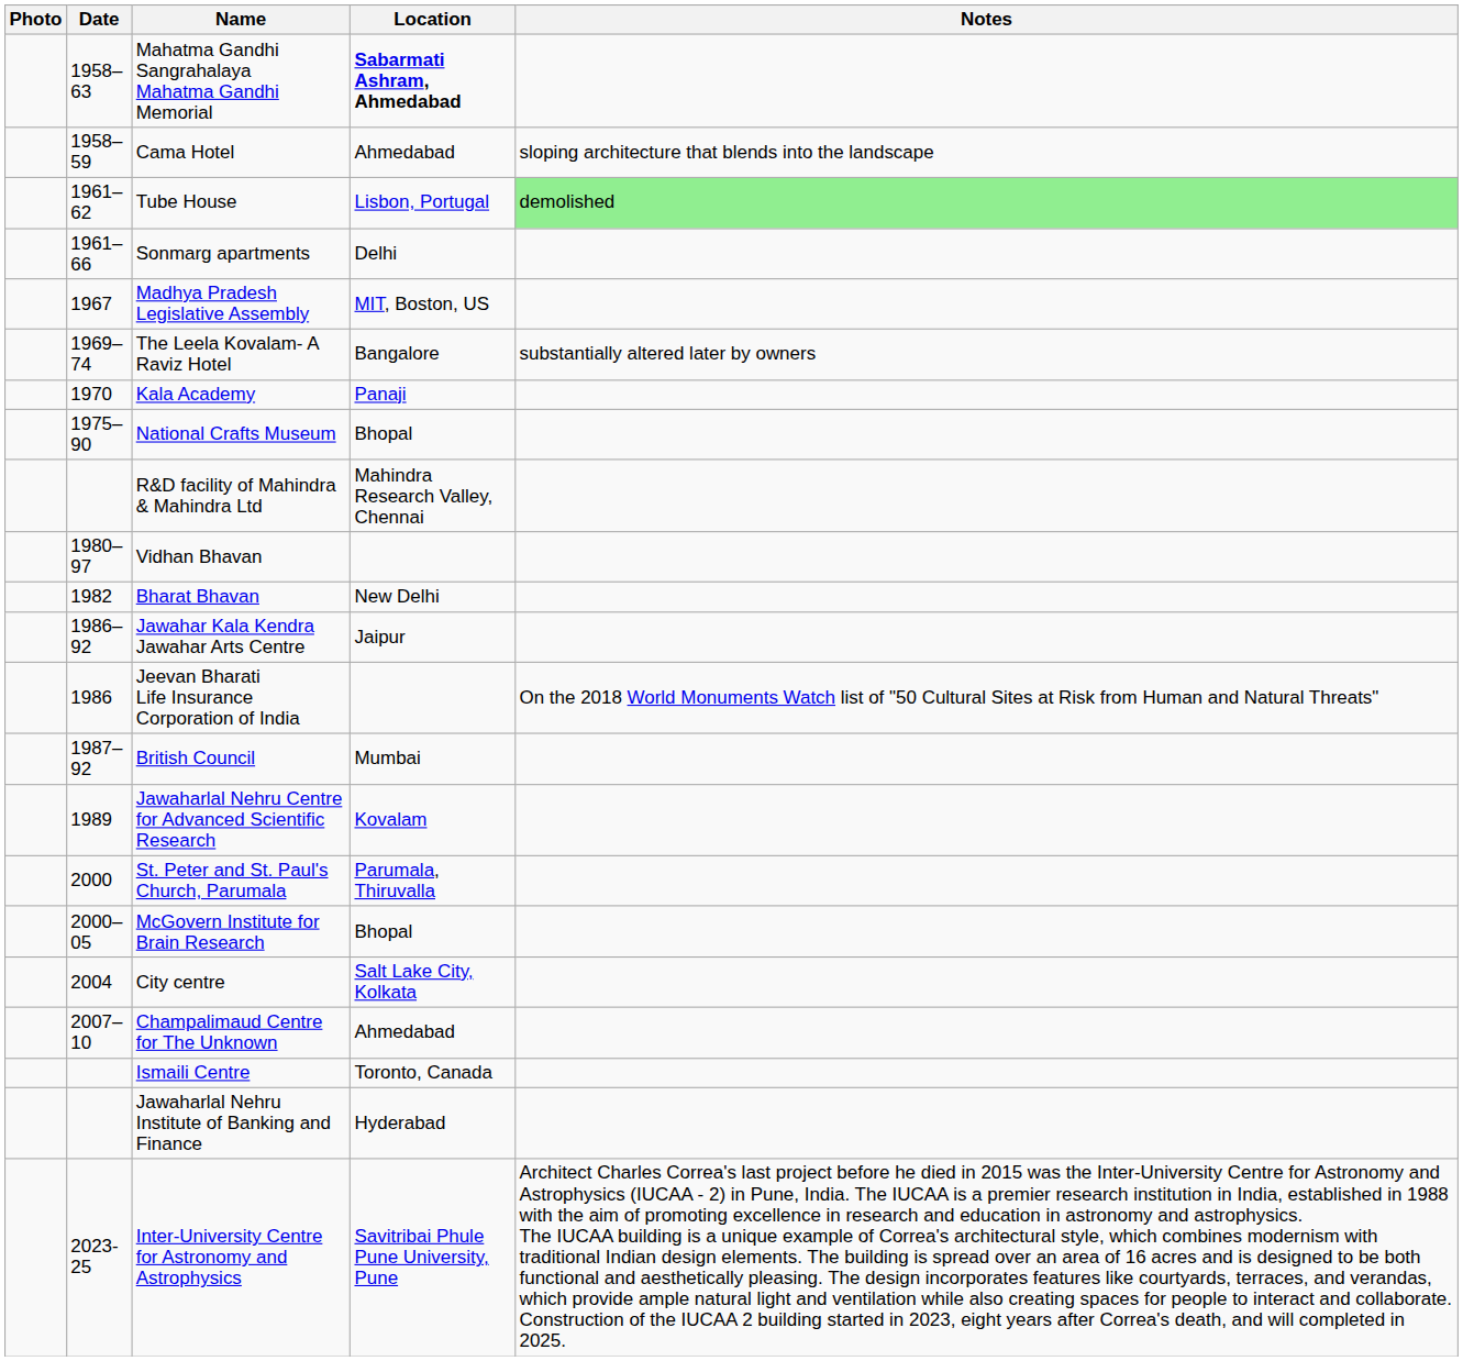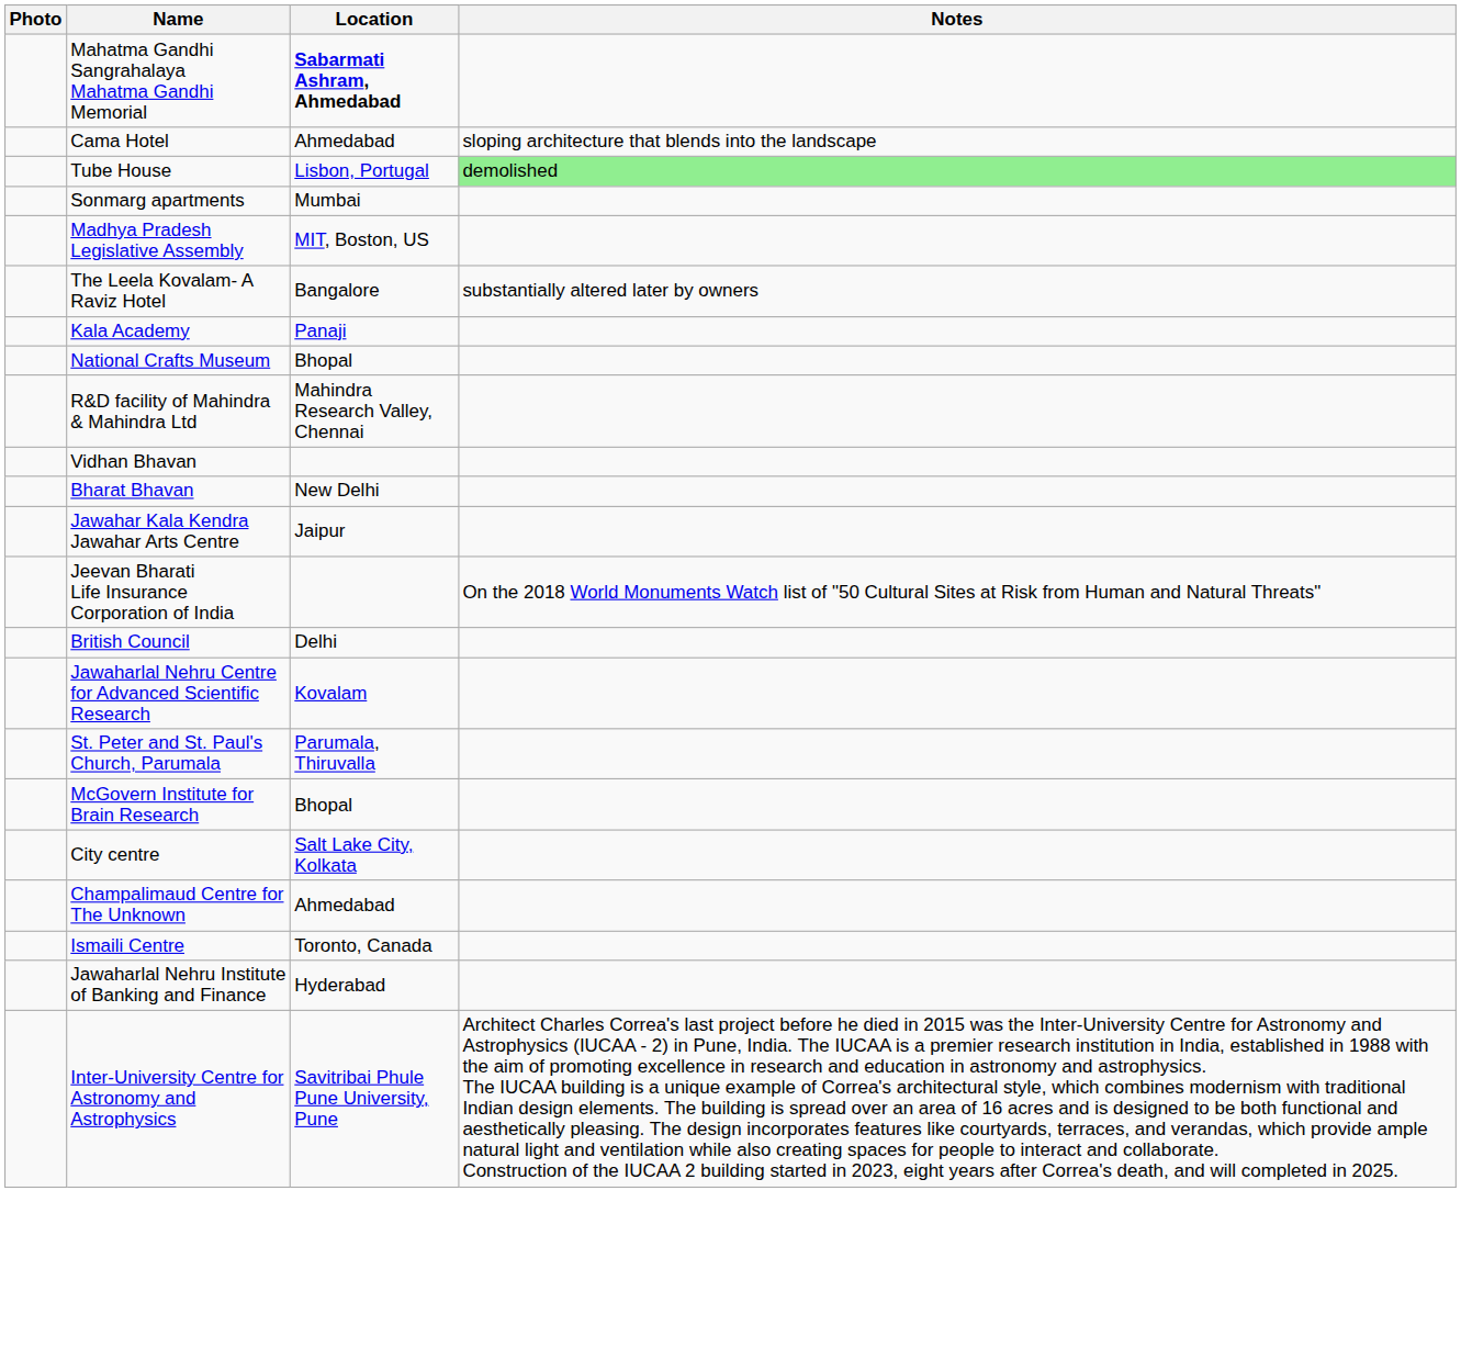 <table class="wikitable">
 <tr>
 <th>Photo</th>
-<th>Date</th>
 <th>Name</th>
 <th>Location</th>
 <th>Notes</th>
 </tr>
 <tr>
 <td></td>
-<td>1958–63</td>
 <td>Mahatma Gandhi Sangrahalaya<br><a href='#'>Mahatma Gandhi</a> Memorial</td>
 <td><strong><a href='#'>Sabarmati Ashram</a>, Ahmedabad</strong></td>
 <td></td>
 </tr>
 <tr>
 <td></td>
-<td>1958–59</td>
 <td>Cama Hotel</td>
 <td>Ahmedabad</td>
 <td>sloping architecture that blends into the landscape</td>
 </tr>
 <tr>
 <td></td>
-<td>1961–62</td>
 <td>Tube House</td>
 <td><a href='#'>Lisbon, Portugal</a></td>
 <td style="background: lightgreen;">demolished</td>
 </tr>
 <tr>
 <td></td>
-<td>1961–66</td>
 <td>Sonmarg apartments</td>
-<td>Delhi</td>
+<td>Mumbai</td>
 <td></td>
 </tr>
 <tr>
 <td></td>
-<td>1967</td>
 <td><a href='#'>Madhya Pradesh Legislative Assembly</a></td>
 <td><a href='#'>MIT</a>, Boston, US</td>
 <td></td>
 </tr>
 <tr>
 <td></td>
-<td>1969–74</td>
 <td>The Leela Kovalam- A Raviz Hotel</td>
 <td>Bangalore</td>
 <td>substantially altered later by owners</td>
 </tr>
 <tr>
 <td></td>
-<td>1970</td>
 <td><a href='#'>Kala Academy</a></td>
 <td><a href='#'>Panaji</a></td>
 <td></td>
 </tr>
 <tr>
 <td></td>
-<td>1975–90</td>
 <td><a href='#'>National Crafts Museum</a></td>
 <td>Bhopal</td>
 <td></td>
 </tr>
 <tr>
-<td></td>
 <td></td>
 <td>R&D facility of Mahindra & Mahindra Ltd</td>
 <td>Mahindra Research Valley, Chennai</td>
 <td></td>
 </tr>
 <tr>
 <td></td>
-<td>1980–97</td>
 <td>Vidhan Bhavan</td>
 <td></td>
 <td></td>
 </tr>
 <tr>
 <td></td>
-<td>1982</td>
 <td><a href='#'>Bharat Bhavan</a></td>
 <td>New Delhi</td>
 <td></td>
 </tr>
 <tr>
 <td></td>
-<td>1986–92</td>
 <td><a href='#'>Jawahar Kala Kendra</a><br>Jawahar Arts Centre<br></td>
 <td>Jaipur</td>
 <td></td>
 </tr>
 <tr>
 <td></td>
-<td>1986</td>
 <td>Jeevan Bharati<br>Life Insurance Corporation of India</td>
 <td></td>
 <td>On the 2018 <a href='#'>World Monuments Watch</a> list of "50 Cultural Sites at Risk from Human and Natural Threats"</td>
 </tr>
 <tr>
 <td></td>
-<td>1987–92</td>
 <td><a href='#'>British Council</a></td>
-<td>Mumbai</td>
+<td>Delhi</td>
 <td></td>
 </tr>
 <tr>
 <td></td>
-<td>1989</td>
 <td><a href='#'>Jawaharlal Nehru Centre for Advanced Scientific Research</a></td>
 <td><a href='#'>Kovalam</a></td>
 <td></td>
 </tr>
 <tr>
 <td></td>
-<td>2000</td>
 <td><a href='#'>St. Peter and St. Paul's Church, Parumala</a></td>
 <td><a href='#'>Parumala</a>, <a href='#'>Thiruvalla</a></td>
 <td></td>
 </tr>
 <tr>
 <td></td>
-<td>2000–05</td>
 <td><a href='#'>McGovern Institute for Brain Research</a></td>
 <td>Bhopal</td>
 <td></td>
 </tr>
 <tr>
 <td></td>
-<td>2004</td>
 <td>City centre</td>
 <td><a href='#'>Salt Lake City, Kolkata</a></td>
 <td></td>
 </tr>
 <tr>
 <td></td>
-<td>2007–10</td>
 <td><a href='#'>Champalimaud Centre for The Unknown</a></td>
 <td>Ahmedabad</td>
 <td></td>
 </tr>
 <tr>
-<td></td>
 <td></td>
 <td><a href='#'>Ismaili Centre</a></td>
 <td>Toronto, Canada</td>
 <td></td>
 </tr>
 <tr>
 <td></td>
-<td></td>
 <td>Jawaharlal Nehru Institute of Banking and Finance</td>
 <td>Hyderabad</td>
 <td></td>
 </tr>
 <tr>
 <td></td>
-<td>2023-25</td>
 <td><a href='#'>Inter-University Centre for Astronomy and Astrophysics</a></td>
 <td><a href='#'>Savitribai Phule Pune University, Pune</a></td>
 <td>Architect Charles Correa's last project before he died in 2015 was the Inter-University Centre for Astronomy and Astrophysics (IUCAA - 2) in Pune, India. The IUCAA is a premier research institution in India, established in 1988 with the aim of promoting excellence in research and education in astronomy and astrophysics.<br>The IUCAA building is a unique example of Correa's architectural style, which combines modernism with traditional Indian design elements. The building is spread over an area of 16 acres and is designed to be both functional and aesthetically pleasing. The design incorporates features like courtyards, terraces, and verandas, which provide ample natural light and ventilation while also creating spaces for people to interact and collaborate.<br>Construction of the IUCAA 2 building started in 2023, eight years after Correa's death, and will completed in 2025.</td>
 </tr>
 </table>
